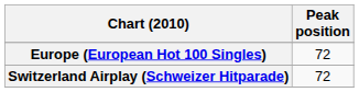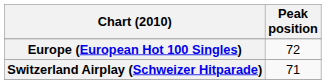 <table class="wikitable sortable plainrowheaders" style="text-align:center">
 <tr>
 <th>Chart (2010)</th>
 <th>Peak<br>position</th>
 </tr>
 <tr>
 </tr>
 <tr>
 <th scope="row">Europe (<a href='#'>European Hot 100 Singles</a>)</th>
 <td style="text-align:center;">72</td>
 </tr>
 <tr>
 </tr>
 <tr>
 </tr>
 <tr>
 </tr>
 <tr>
 <th scope="row">Switzerland Airplay (<a href='#'>Schweizer Hitparade</a>)</th>
-<td>72</td>
+<td>71</td>
 </tr>
 <tr>
 </tr>
 </table>
